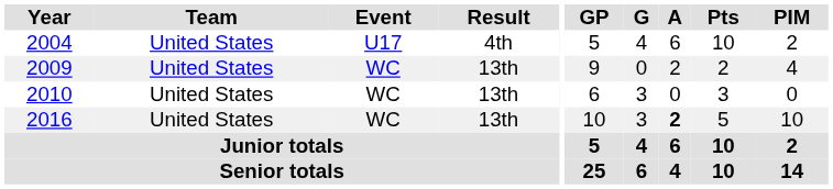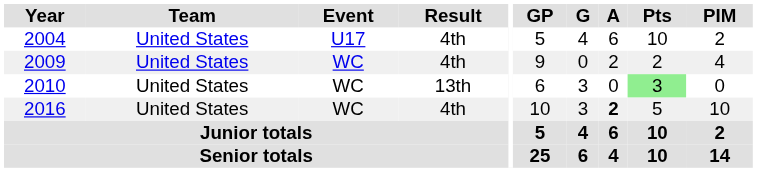 <table border="0" cellpadding="1" cellspacing="0" ID="Table3" style="text-align:center; width:40em">
 <tr ALIGN="center" bgcolor="#e0e0e0">
 <th>Year</th>
 <th>Team</th>
 <th>Event</th>
 <th>Result</th>
 <th rowspan="99" bgcolor="#ffffff"></th>
 <th>GP</th>
 <th>G</th>
 <th>A</th>
 <th>Pts</th>
 <th>PIM</th>
 </tr>
 <tr>
 <td><a href='#'>2004</a></td>
 <td><a href='#'>United States</a></td>
 <td><a href='#'>U17</a></td>
 <td>4th</td>
 <td>5</td>
 <td>4</td>
 <td>6</td>
 <td>10</td>
 <td>2</td>
 </tr>
 <tr bgcolor="#f0f0f0">
 <td><a href='#'>2009</a></td>
 <td><a href='#'>United States</a></td>
 <td><a href='#'>WC</a></td>
-<td>13th</td>
+<td>4th</td>
 <td>9</td>
 <td>0</td>
 <td>2</td>
 <td>2</td>
 <td>4</td>
 </tr>
 <tr>
 <td><a href='#'>2010</a></td>
 <td>United States</td>
 <td>WC</td>
 <td>13th</td>
 <td>6</td>
 <td>3</td>
 <td>0</td>
-<td>3</td>
+<td style="background: lightgreen;">3</td>
 <td>0</td>
 </tr>
 <tr bgcolor="#f0f0f0">
 <td><a href='#'>2016</a></td>
 <td>United States</td>
 <td>WC</td>
-<td>13th</td>
+<td>4th</td>
 <td>10</td>
 <td>3</td>
 <td><strong>2</strong></td>
 <td>5</td>
 <td>10</td>
 </tr>
 <tr bgcolor="#e0e0e0">
 <th colspan="4">Junior totals</th>
 <th>5</th>
 <th>4</th>
 <th>6</th>
 <th>10</th>
 <th>2</th>
 </tr>
 <tr bgcolor="#e0e0e0">
 <th colspan="4">Senior totals</th>
 <th>25</th>
 <th>6</th>
 <th>4</th>
 <th>10</th>
 <th>14</th>
 </tr>
 </table>
